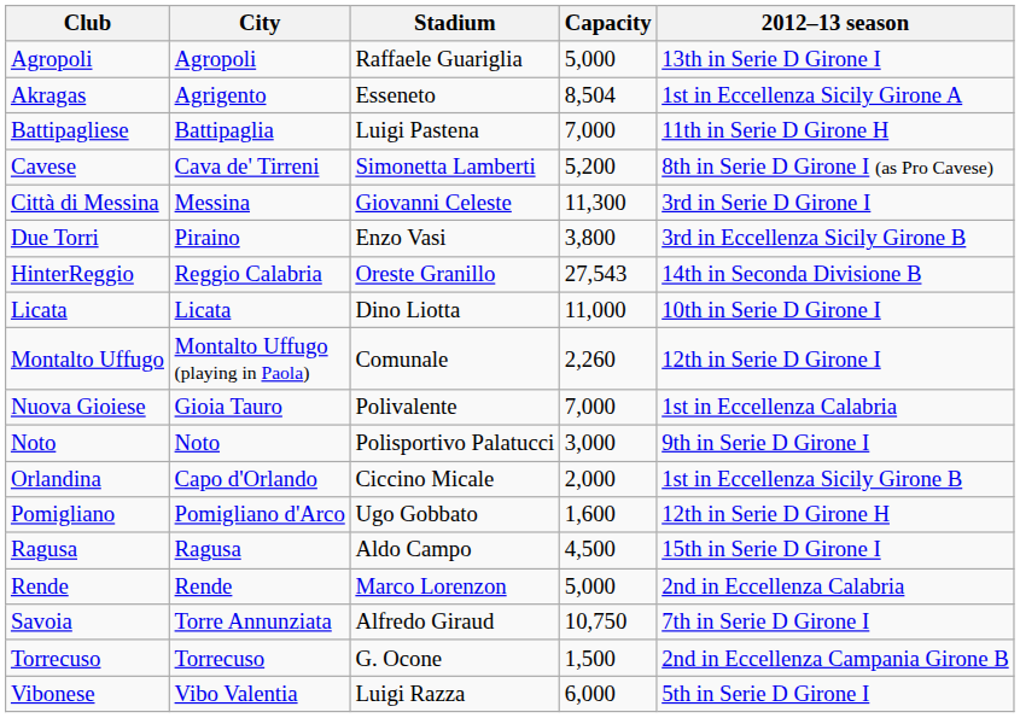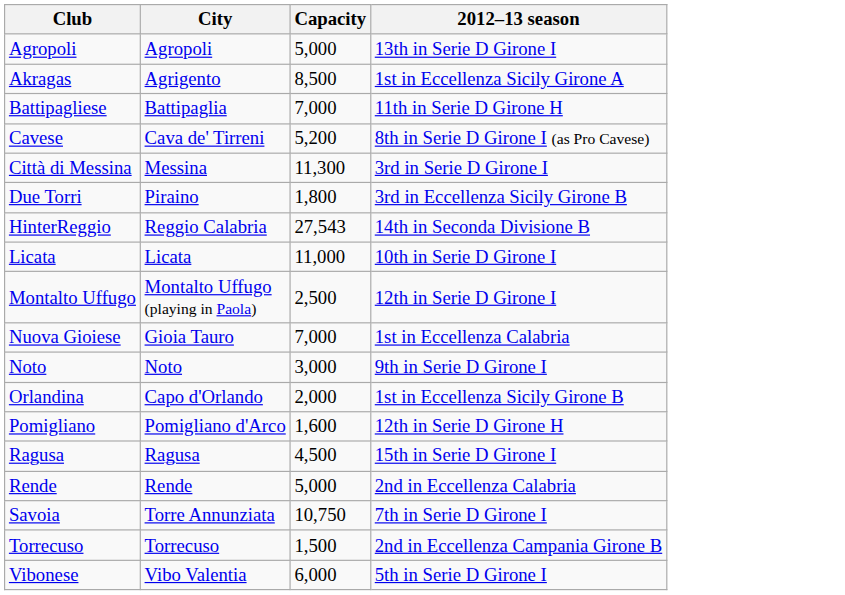 <table class="wikitable sortable">
 <tr>
 <th>Club</th>
 <th>City</th>
-<th>Stadium</th>
 <th>Capacity</th>
 <th>2012–13 season</th>
 </tr>
 <tr>
 <td><a href='#'>Agropoli</a></td>
 <td><a href='#'>Agropoli</a></td>
-<td>Raffaele Guariglia</td>
 <td>5,000</td>
 <td><a href='#'>13th in Serie D Girone I</a></td>
 </tr>
 <tr>
 <td><a href='#'>Akragas</a></td>
 <td><a href='#'>Agrigento</a></td>
-<td>Esseneto</td>
-<td>8,504</td>
+<td>8,500</td>
 <td><a href='#'>1st in Eccellenza Sicily Girone A</a></td>
 </tr>
 <tr>
 <td><a href='#'>Battipagliese</a></td>
 <td><a href='#'>Battipaglia</a></td>
-<td>Luigi Pastena</td>
 <td>7,000</td>
 <td><a href='#'>11th in Serie D Girone H</a></td>
 </tr>
 <tr>
 <td><a href='#'>Cavese</a></td>
 <td><a href='#'>Cava de' Tirreni</a></td>
-<td><a href='#'>Simonetta Lamberti</a></td>
 <td>5,200</td>
 <td><a href='#'>8th in Serie D Girone I</a> <small>(as Pro Cavese)</small></td>
 </tr>
 <tr>
 <td><a href='#'>Città di Messina</a></td>
 <td><a href='#'>Messina</a></td>
-<td><a href='#'>Giovanni Celeste</a></td>
 <td>11,300</td>
 <td><a href='#'>3rd in Serie D Girone I</a></td>
 </tr>
 <tr>
 <td><a href='#'>Due Torri</a></td>
 <td><a href='#'>Piraino</a></td>
-<td>Enzo Vasi</td>
-<td>3,800</td>
+<td>1,800</td>
 <td><a href='#'>3rd in Eccellenza Sicily Girone B</a></td>
 </tr>
 <tr>
 <td><a href='#'>HinterReggio</a></td>
 <td><a href='#'>Reggio Calabria</a></td>
-<td><a href='#'>Oreste Granillo</a></td>
 <td>27,543</td>
 <td><a href='#'>14th in Seconda Divisione B</a></td>
 </tr>
 <tr>
 <td><a href='#'>Licata</a></td>
 <td><a href='#'>Licata</a></td>
-<td>Dino Liotta</td>
 <td>11,000</td>
 <td><a href='#'>10th in Serie D Girone I</a></td>
 </tr>
 <tr>
 <td><a href='#'>Montalto Uffugo</a></td>
 <td><a href='#'>Montalto Uffugo</a><br><small>(playing in <a href='#'>Paola</a>)</small></td>
-<td>Comunale</td>
-<td>2,260</td>
+<td>2,500</td>
 <td><a href='#'>12th in Serie D Girone I</a></td>
 </tr>
 <tr>
 <td><a href='#'>Nuova Gioiese</a></td>
 <td><a href='#'>Gioia Tauro</a></td>
-<td>Polivalente</td>
 <td>7,000</td>
 <td><a href='#'>1st in Eccellenza Calabria</a></td>
 </tr>
 <tr>
 <td><a href='#'>Noto</a></td>
 <td><a href='#'>Noto</a></td>
-<td>Polisportivo Palatucci</td>
 <td>3,000</td>
 <td><a href='#'>9th in Serie D Girone I</a></td>
 </tr>
 <tr>
 <td><a href='#'>Orlandina</a></td>
 <td><a href='#'>Capo d'Orlando</a></td>
-<td>Ciccino Micale</td>
 <td>2,000</td>
 <td><a href='#'>1st in Eccellenza Sicily Girone B</a></td>
 </tr>
 <tr>
 <td><a href='#'>Pomigliano</a></td>
 <td><a href='#'>Pomigliano d'Arco</a></td>
-<td>Ugo Gobbato</td>
 <td>1,600</td>
 <td><a href='#'>12th in Serie D Girone H</a></td>
 </tr>
 <tr>
 <td><a href='#'>Ragusa</a></td>
 <td><a href='#'>Ragusa</a></td>
-<td>Aldo Campo</td>
 <td>4,500</td>
 <td><a href='#'>15th in Serie D Girone I</a></td>
 </tr>
 <tr>
 <td><a href='#'>Rende</a></td>
 <td><a href='#'>Rende</a></td>
-<td><a href='#'>Marco Lorenzon</a></td>
 <td>5,000</td>
 <td><a href='#'>2nd in Eccellenza Calabria</a></td>
 </tr>
 <tr>
 <td><a href='#'>Savoia</a></td>
 <td><a href='#'>Torre Annunziata</a></td>
-<td>Alfredo Giraud</td>
 <td>10,750</td>
 <td><a href='#'>7th in Serie D Girone I</a></td>
 </tr>
 <tr>
 <td><a href='#'>Torrecuso</a></td>
 <td><a href='#'>Torrecuso</a></td>
-<td>G. Ocone</td>
 <td>1,500</td>
 <td><a href='#'>2nd in Eccellenza Campania Girone B</a></td>
 </tr>
 <tr>
 <td><a href='#'>Vibonese</a></td>
 <td><a href='#'>Vibo Valentia</a></td>
-<td>Luigi Razza</td>
 <td>6,000</td>
 <td><a href='#'>5th in Serie D Girone I</a></td>
 </tr>
 </table>
